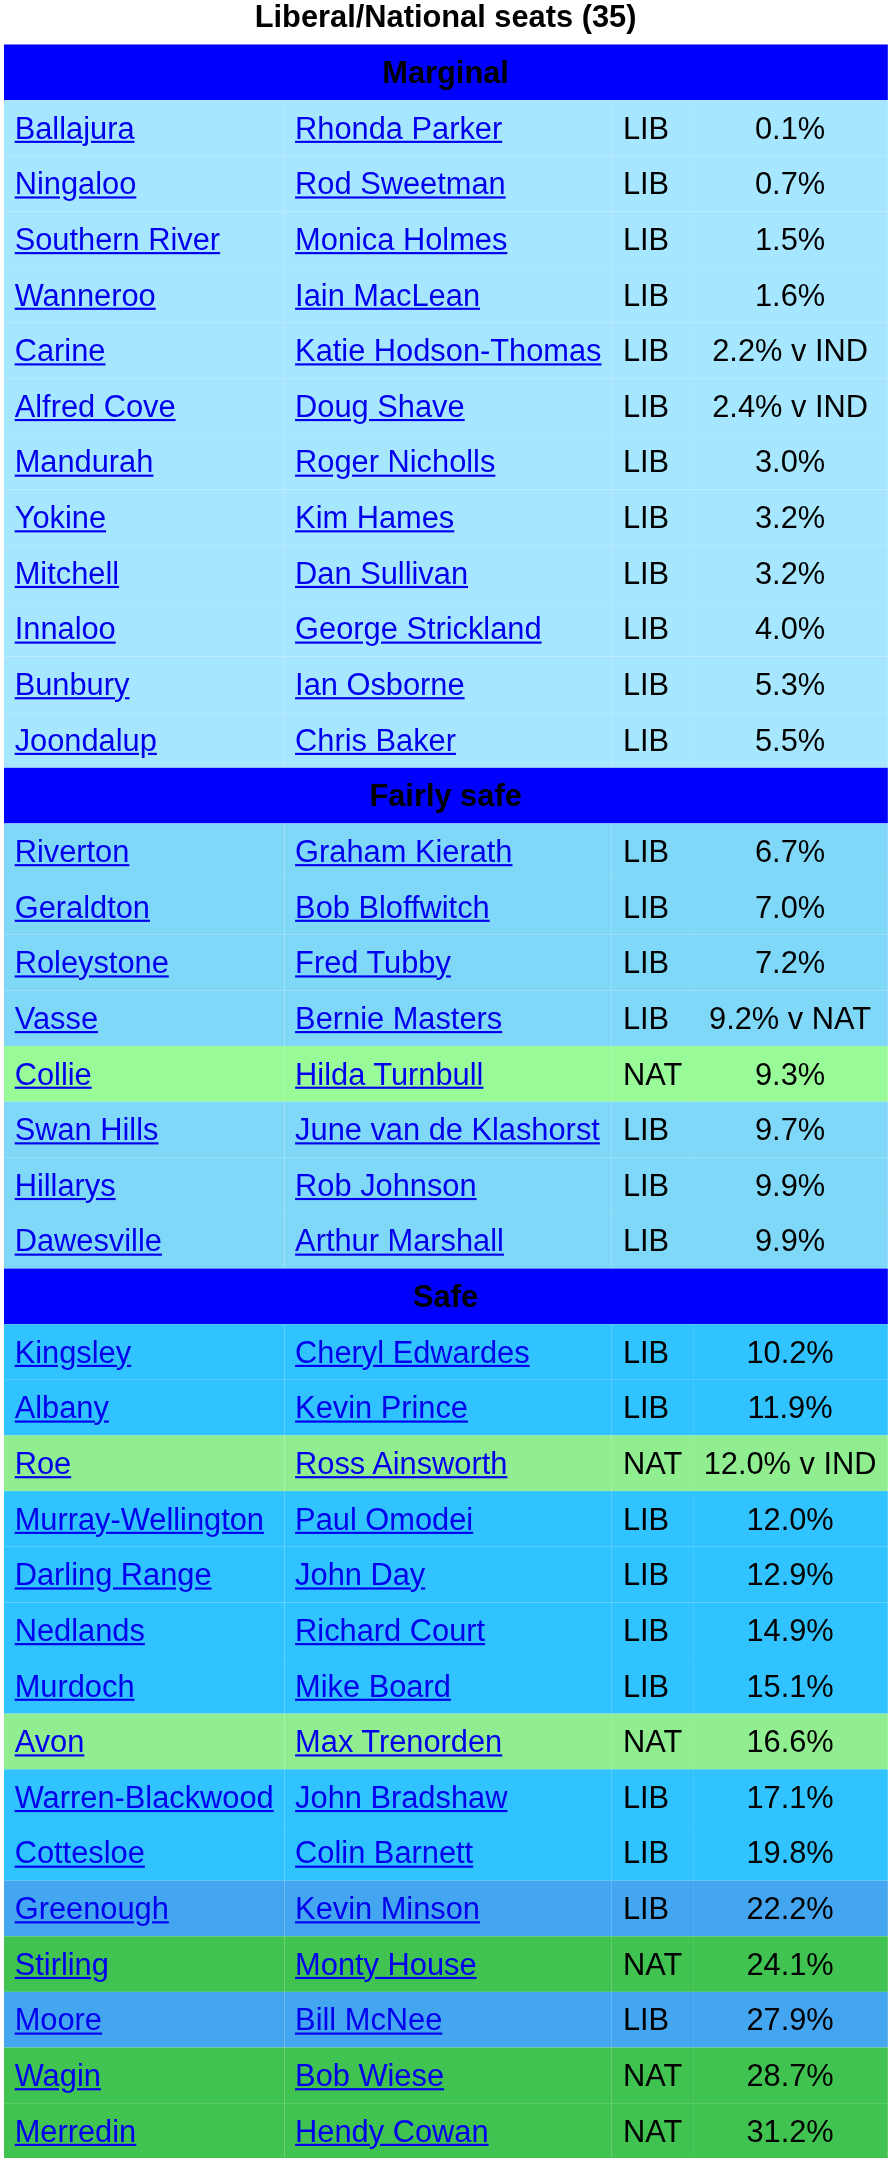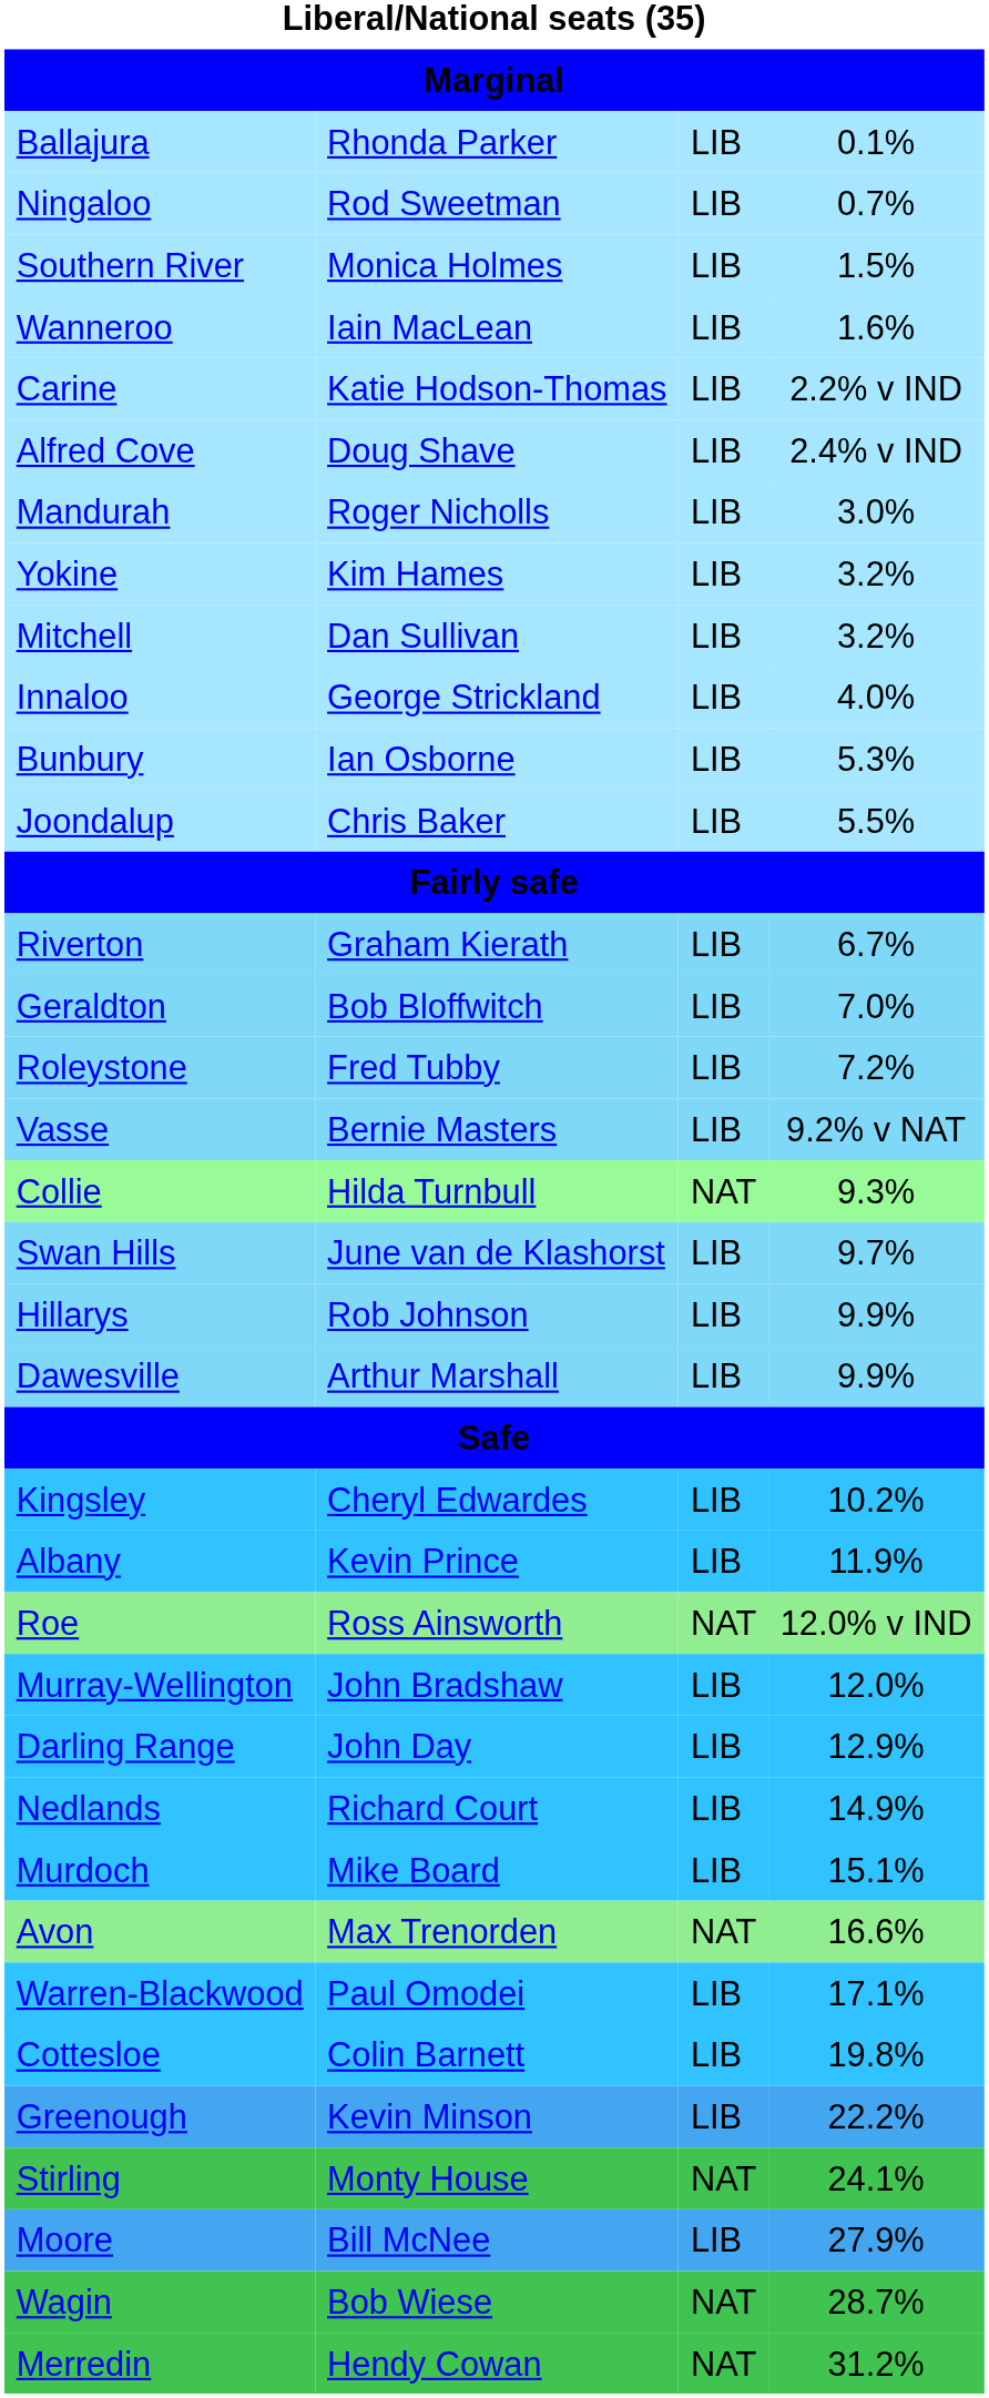 <table class="toccolours" cellpadding="5" cellspacing="0" style="float:left; margin-right:.5em; margin-top:.4em; font-size:90%;">
 <tr>
 <td COLSPAN=4 align="center"><strong>Liberal/National seats (35)</strong></td>
 </tr>
 <tr>
 <td COLSPAN=4 align="center" bgcolor="Blue"><span><strong>Marginal</strong></span></td>
 </tr>
 <tr>
 <td align="left" bgcolor="A6E7FF"><a href='#'>Ballajura</a></td>
 <td align="left" bgcolor="A6E7FF"><a href='#'>Rhonda Parker</a></td>
 <td align="left" bgcolor="A6E7FF">LIB</td>
 <td align="center" bgcolor="A6E7FF">0.1%</td>
 </tr>
 <tr>
 <td align="left" bgcolor="A6E7FF"><a href='#'>Ningaloo</a></td>
 <td align="left" bgcolor="A6E7FF"><a href='#'>Rod Sweetman</a></td>
 <td align="left" bgcolor="A6E7FF">LIB</td>
 <td align="center" bgcolor="A6E7FF">0.7%</td>
 </tr>
 <tr>
 <td align="left" bgcolor="A6E7FF"><a href='#'>Southern River</a></td>
 <td align="left" bgcolor="A6E7FF"><a href='#'>Monica Holmes</a></td>
 <td align="left" bgcolor="A6E7FF">LIB</td>
 <td align="center" bgcolor="A6E7FF">1.5%</td>
 </tr>
 <tr>
 <td align="left" bgcolor="A6E7FF"><a href='#'>Wanneroo</a></td>
 <td align="left" bgcolor="A6E7FF"><a href='#'>Iain MacLean</a></td>
 <td align="left" bgcolor="A6E7FF">LIB</td>
 <td align="center" bgcolor="A6E7FF">1.6%</td>
 </tr>
 <tr>
 <td align="left" bgcolor="A6E7FF"><a href='#'>Carine</a></td>
 <td align="left" bgcolor="A6E7FF"><a href='#'>Katie Hodson-Thomas</a></td>
 <td align="left" bgcolor="A6E7FF">LIB</td>
 <td align="center" bgcolor="A6E7FF">2.2% v IND</td>
 </tr>
 <tr>
 <td align="left" bgcolor="A6E7FF"><a href='#'>Alfred Cove</a></td>
 <td align="left" bgcolor="A6E7FF"><a href='#'>Doug Shave</a></td>
 <td align="left" bgcolor="A6E7FF">LIB</td>
 <td align="center" bgcolor="A6E7FF">2.4% v IND</td>
 </tr>
 <tr>
 <td align="left" bgcolor="A6E7FF"><a href='#'>Mandurah</a></td>
 <td align="left" bgcolor="A6E7FF"><a href='#'>Roger Nicholls</a></td>
 <td align="left" bgcolor="A6E7FF">LIB</td>
 <td align="center" bgcolor="A6E7FF">3.0%</td>
 </tr>
 <tr>
 <td align="left" bgcolor="A6E7FF"><a href='#'>Yokine</a></td>
 <td align="left" bgcolor="A6E7FF"><a href='#'>Kim Hames</a></td>
 <td align="left" bgcolor="A6E7FF">LIB</td>
 <td align="center" bgcolor="A6E7FF">3.2%</td>
 </tr>
 <tr>
 <td align="left" bgcolor="A6E7FF"><a href='#'>Mitchell</a></td>
 <td align="left" bgcolor="A6E7FF"><a href='#'>Dan Sullivan</a></td>
 <td align="left" bgcolor="A6E7FF">LIB</td>
 <td align="center" bgcolor="A6E7FF">3.2%</td>
 </tr>
 <tr>
 <td align="left" bgcolor="A6E7FF"><a href='#'>Innaloo</a></td>
 <td align="left" bgcolor="A6E7FF"><a href='#'>George Strickland</a></td>
 <td align="left" bgcolor="A6E7FF">LIB</td>
 <td align="center" bgcolor="A6E7FF">4.0%</td>
 </tr>
 <tr>
 <td align="left" bgcolor="A6E7FF"><a href='#'>Bunbury</a></td>
 <td align="left" bgcolor="A6E7FF"><a href='#'>Ian Osborne</a></td>
 <td align="left" bgcolor="A6E7FF">LIB</td>
 <td align="center" bgcolor="A6E7FF">5.3%</td>
 </tr>
 <tr>
 <td align="left" bgcolor="A6E7FF"><a href='#'>Joondalup</a></td>
 <td align="left" bgcolor="A6E7FF"><a href='#'>Chris Baker</a></td>
 <td align="left" bgcolor="A6E7FF">LIB</td>
 <td align="center" bgcolor="A6E7FF">5.5%</td>
 </tr>
 <tr>
 <td COLSPAN=4 align="center" bgcolor="blue"><span><strong>Fairly safe</strong></span></td>
 </tr>
 <tr>
 <td align="left" bgcolor="80D8F9"><a href='#'>Riverton</a></td>
 <td align="left" bgcolor="80D8F9"><a href='#'>Graham Kierath</a></td>
 <td align="left" bgcolor="80D8F9">LIB</td>
 <td align="center" bgcolor="80D8F9">6.7%</td>
 </tr>
 <tr>
 <td align="left" bgcolor="80D8F9"><a href='#'>Geraldton</a></td>
 <td align="left" bgcolor="80D8F9"><a href='#'>Bob Bloffwitch</a></td>
 <td align="left" bgcolor="80D8F9">LIB</td>
 <td align="center" bgcolor="80D8F9">7.0%</td>
 </tr>
 <tr>
 <td align="left" bgcolor="80D8F9"><a href='#'>Roleystone</a></td>
 <td align="left" bgcolor="80D8F9"><a href='#'>Fred Tubby</a></td>
 <td align="left" bgcolor="80D8F9">LIB</td>
 <td align="center" bgcolor="80D8F9">7.2%</td>
 </tr>
 <tr>
 <td align="left" bgcolor="80D8F9"><a href='#'>Vasse</a></td>
 <td align="left" bgcolor="80D8F9"><a href='#'>Bernie Masters</a></td>
 <td align="left" bgcolor="80D8F9">LIB</td>
 <td align="center" bgcolor="80D8F9">9.2% v NAT</td>
 </tr>
 <tr>
 <td align="left" bgcolor="98FB98"><a href='#'>Collie</a></td>
 <td align="left" bgcolor="98FB98"><a href='#'>Hilda Turnbull</a></td>
 <td align="left" bgcolor="98FB98">NAT</td>
 <td align="center" bgcolor="98FB98">9.3%</td>
 </tr>
 <tr>
 <td align="left" bgcolor="80D8F9"><a href='#'>Swan Hills</a></td>
 <td align="left" bgcolor="80D8F9"><a href='#'>June van de Klashorst</a></td>
 <td align="left" bgcolor="80D8F9">LIB</td>
 <td align="center" bgcolor="80D8F9">9.7%</td>
 </tr>
 <tr>
 <td align="left" bgcolor="80D8F9"><a href='#'>Hillarys</a></td>
 <td align="left" bgcolor="80D8F9"><a href='#'>Rob Johnson</a></td>
 <td align="left" bgcolor="80D8F9">LIB</td>
 <td align="center" bgcolor="80D8F9">9.9%</td>
 </tr>
 <tr>
 <td align="left" bgcolor="80D8F9"><a href='#'>Dawesville</a></td>
 <td align="left" bgcolor="80D8F9"><a href='#'>Arthur Marshall</a></td>
 <td align="left" bgcolor="80D8F9">LIB</td>
 <td align="center" bgcolor="80D8F9">9.9%</td>
 </tr>
 <tr>
 <td COLSPAN=4 align="center" bgcolor="blue"><span><strong>Safe</strong></span></td>
 </tr>
 <tr>
 <td align="left" bgcolor="31C3FF"><a href='#'>Kingsley</a></td>
 <td align="left" bgcolor="31C3FF"><a href='#'>Cheryl Edwardes</a></td>
 <td align="left" bgcolor="31C3FF">LIB</td>
 <td align="center" bgcolor="31C3FF">10.2%</td>
 </tr>
 <tr>
 <td align="left" bgcolor="31C3FF"><a href='#'>Albany</a></td>
 <td align="left" bgcolor="31C3FF"><a href='#'>Kevin Prince</a></td>
 <td align="left" bgcolor="31C3FF">LIB</td>
 <td align="center" bgcolor="31C3FF">11.9%</td>
 </tr>
 <tr>
 <td align="left" bgcolor="90EE90"><a href='#'>Roe</a></td>
 <td align="left" bgcolor="90EE90"><a href='#'>Ross Ainsworth</a></td>
 <td align="left" bgcolor="90EE90">NAT</td>
 <td align="center" bgcolor="90EE90">12.0% v IND</td>
 </tr>
 <tr>
 <td align="left" bgcolor="31C3FF"><a href='#'>Murray-Wellington</a></td>
-<td align="left" bgcolor="31C3FF"><a href='#'>Paul Omodei</a></td>
+<td align="left" bgcolor="31C3FF"><a href='#'>John Bradshaw</a></td>
 <td align="left" bgcolor="31C3FF">LIB</td>
 <td align="center" bgcolor="31C3FF">12.0%</td>
 </tr>
 <tr>
 <td align="left" bgcolor="31C3FF"><a href='#'>Darling Range</a></td>
 <td align="left" bgcolor="31C3FF"><a href='#'>John Day</a></td>
 <td align="left" bgcolor="31C3FF">LIB</td>
 <td align="center" bgcolor="31C3FF">12.9%</td>
 </tr>
 <tr>
 <td align="left" bgcolor="31C3FF"><a href='#'>Nedlands</a></td>
 <td align="left" bgcolor="31C3FF"><a href='#'>Richard Court</a></td>
 <td align="left" bgcolor="31C3FF">LIB</td>
 <td align="center" bgcolor="31C3FF">14.9%</td>
 </tr>
 <tr>
 <td align="left" bgcolor="31C3FF"><a href='#'>Murdoch</a></td>
 <td align="left" bgcolor="31C3FF"><a href='#'>Mike Board</a></td>
 <td align="left" bgcolor="31C3FF">LIB</td>
 <td align="center" bgcolor="31C3FF">15.1%</td>
 </tr>
 <tr>
 <td align="left" bgcolor="90EE90"><a href='#'>Avon</a></td>
 <td align="left" bgcolor="90EE90"><a href='#'>Max Trenorden</a></td>
 <td align="left" bgcolor="90EE90">NAT</td>
 <td align="center" bgcolor="90EE90">16.6%</td>
 </tr>
 <tr>
 <td align="left" bgcolor="31C3FF"><a href='#'>Warren-Blackwood</a></td>
-<td align="left" bgcolor="31C3FF"><a href='#'>John Bradshaw</a></td>
+<td align="left" bgcolor="31C3FF"><a href='#'>Paul Omodei</a></td>
 <td align="left" bgcolor="31C3FF">LIB</td>
 <td align="center" bgcolor="31C3FF">17.1%</td>
 </tr>
 <tr>
 <td align="left" bgcolor="31C3FF"><a href='#'>Cottesloe</a></td>
 <td align="left" bgcolor="31C3FF"><a href='#'>Colin Barnett</a></td>
 <td align="left" bgcolor="31C3FF">LIB</td>
 <td align="center" bgcolor="31C3FF">19.8%</td>
 </tr>
 <tr>
 <td align="left" bgcolor="44A6F1"><a href='#'>Greenough</a></td>
 <td align="left" bgcolor="44A6F1"><a href='#'>Kevin Minson</a></td>
 <td align="left" bgcolor="44A6F1">LIB</td>
 <td align="center" bgcolor="44A6F1">22.2%</td>
 </tr>
 <tr>
 <td align="left" bgcolor="40C351"><a href='#'>Stirling</a></td>
 <td align="left" bgcolor="40C351"><a href='#'>Monty House</a></td>
 <td align="left" bgcolor="40C351">NAT</td>
 <td align="center" bgcolor="40C351">24.1%</td>
 </tr>
 <tr>
 <td align="left" bgcolor="44A6F1"><a href='#'>Moore</a></td>
 <td align="left" bgcolor="44A6F1"><a href='#'>Bill McNee</a></td>
 <td align="left" bgcolor="44A6F1">LIB</td>
 <td align="center" bgcolor="44A6F1">27.9%</td>
 </tr>
 <tr>
 <td align="left" bgcolor="40C351"><a href='#'>Wagin</a></td>
 <td align="left" bgcolor="40C351"><a href='#'>Bob Wiese</a></td>
 <td align="left" bgcolor="40C351">NAT</td>
 <td align="center" bgcolor="40C351">28.7%</td>
 </tr>
 <tr>
 <td align="left" bgcolor="40C351"><a href='#'>Merredin</a></td>
 <td align="left" bgcolor="40C351"><a href='#'>Hendy Cowan</a></td>
 <td align="left" bgcolor="40C351">NAT</td>
 <td align="center" bgcolor="40C351">31.2%</td>
 </tr>
 <tr>
 </tr>
 </table>
